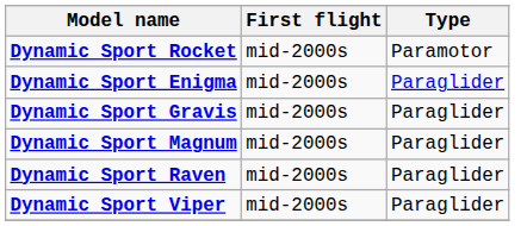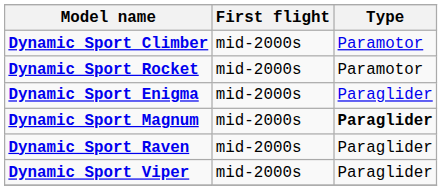 <table class="wikitable">
 <tr>
 </tr>
 <tr>
 <th>Model name</th>
 <th>First flight</th>
 <th>Type</th>
+</tr>
+<tr>
+<td><strong><a href='#'>Dynamic Sport Climber</a></strong></td>
+<td>mid-2000s</td>
+<td><a href='#'>Paramotor</a></td>
 </tr>
 <tr>
 <td><strong><a href='#'>Dynamic Sport Rocket</a></strong></td>
 <td>mid-2000s</td>
 <td>Paramotor</td>
 </tr>
 <tr>
 <td><strong><a href='#'>Dynamic Sport Enigma</a></strong></td>
 <td>mid-2000s</td>
 <td><a href='#'>Paraglider</a></td>
 </tr>
 <tr>
-<td><strong><a href='#'>Dynamic Sport Gravis</a></strong></td>
-<td>mid-2000s</td>
-<td>Paraglider</td>
-</tr>
-<tr>
 <td><strong><a href='#'>Dynamic Sport Magnum</a></strong></td>
 <td>mid-2000s</td>
-<td>Paraglider</td>
+<td><strong>Paraglider</strong></td>
 </tr>
 <tr>
 <td><strong><a href='#'>Dynamic Sport Raven</a></strong></td>
 <td>mid-2000s</td>
 <td>Paraglider</td>
 </tr>
 <tr>
 <td><strong><a href='#'>Dynamic Sport Viper</a></strong></td>
 <td>mid-2000s</td>
 <td>Paraglider</td>
 </tr>
 <tr>
 </tr>
 </table>
